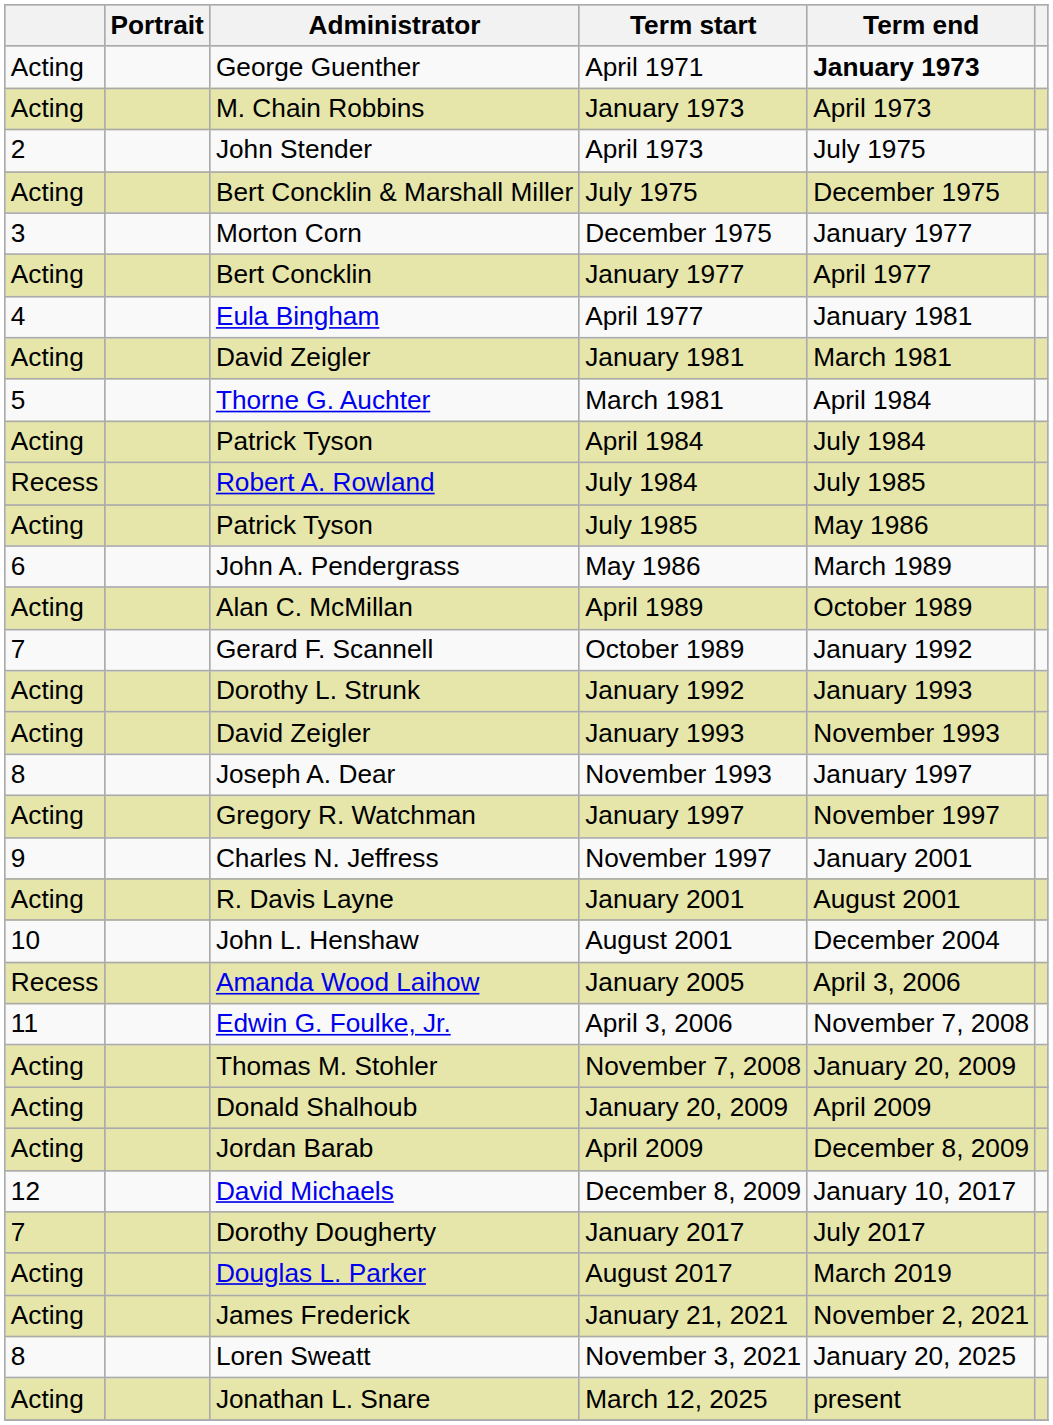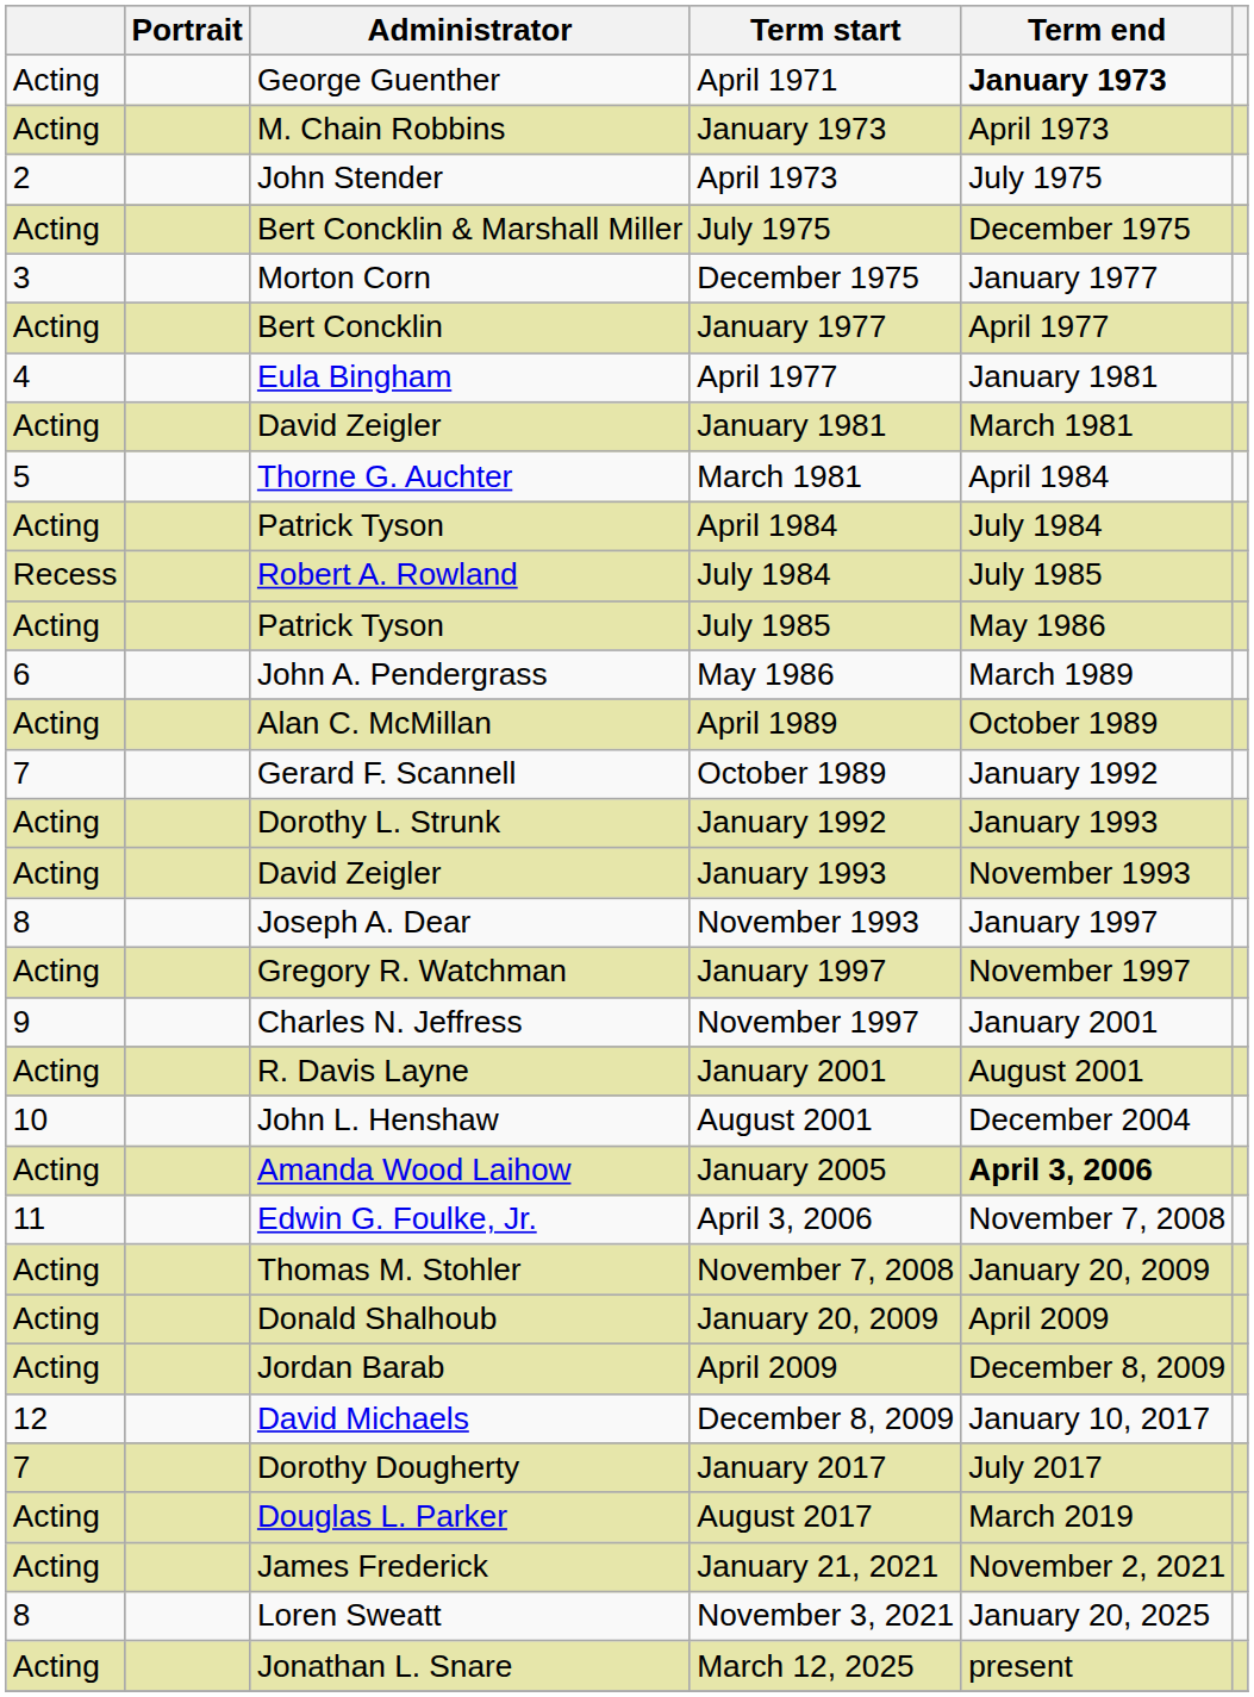 <table class="sortable wikitable">
 <tr>
 <th></th>
 <th>Portrait</th>
 <th>Administrator</th>
 <th>Term start</th>
 <th>Term end</th>
 <th></th>
 </tr>
 <tr>
 <td>Acting</td>
 <td></td>
 <td>George Guenther</td>
 <td>April 1971</td>
 <td><strong>January 1973</strong></td>
 <td></td>
 </tr>
 <tr bgcolor="#e6e6aa">
 <td>Acting</td>
 <td></td>
 <td>M. Chain Robbins</td>
 <td>January 1973</td>
 <td>April 1973</td>
 <td></td>
 </tr>
 <tr>
 <td>2</td>
 <td></td>
 <td>John Stender</td>
 <td>April 1973</td>
 <td>July 1975</td>
 <td></td>
 </tr>
 <tr bgcolor="#e6e6aa">
 <td>Acting</td>
 <td></td>
 <td>Bert Concklin & Marshall Miller</td>
 <td>July 1975</td>
 <td>December 1975</td>
 <td></td>
 </tr>
 <tr>
 <td>3</td>
 <td></td>
 <td>Morton Corn</td>
 <td>December 1975</td>
 <td>January 1977</td>
 <td></td>
 </tr>
 <tr bgcolor="#e6e6aa">
 <td>Acting</td>
 <td></td>
 <td>Bert Concklin</td>
 <td>January 1977</td>
 <td>April 1977</td>
 <td></td>
 </tr>
 <tr>
 <td>4</td>
 <td></td>
 <td><a href='#'>Eula Bingham</a></td>
 <td>April 1977</td>
 <td>January 1981</td>
 <td></td>
 </tr>
 <tr bgcolor="#e6e6aa">
 <td>Acting</td>
 <td></td>
 <td>David Zeigler</td>
 <td>January 1981</td>
 <td>March 1981</td>
 <td></td>
 </tr>
 <tr>
 <td>5</td>
 <td></td>
 <td><a href='#'>Thorne G. Auchter</a></td>
 <td>March 1981</td>
 <td>April 1984</td>
 <td></td>
 </tr>
 <tr bgcolor="#e6e6aa">
 <td>Acting</td>
 <td></td>
 <td>Patrick Tyson</td>
 <td>April 1984</td>
 <td>July 1984</td>
 <td></td>
 </tr>
 <tr bgcolor="#e6e6aa">
 <td>Recess </td>
 <td></td>
 <td><a href='#'>Robert A. Rowland</a></td>
 <td>July 1984</td>
 <td>July 1985</td>
 <td></td>
 </tr>
 <tr bgcolor="#e6e6aa">
 <td>Acting</td>
 <td></td>
 <td>Patrick Tyson</td>
 <td>July 1985</td>
 <td>May 1986</td>
 <td></td>
 </tr>
 <tr>
 <td>6</td>
 <td></td>
 <td>John A. Pendergrass</td>
 <td>May 1986</td>
 <td>March 1989</td>
 <td></td>
 </tr>
 <tr bgcolor="#e6e6aa">
 <td>Acting</td>
 <td></td>
 <td>Alan C. McMillan</td>
 <td>April 1989</td>
 <td>October 1989</td>
 <td></td>
 </tr>
 <tr>
 <td>7</td>
 <td></td>
 <td>Gerard F. Scannell</td>
 <td>October 1989</td>
 <td>January 1992</td>
 <td></td>
 </tr>
 <tr bgcolor="#e6e6aa">
 <td>Acting</td>
 <td></td>
 <td>Dorothy L. Strunk</td>
 <td>January 1992</td>
 <td>January 1993</td>
 <td></td>
 </tr>
 <tr bgcolor="#e6e6aa">
 <td>Acting</td>
 <td></td>
 <td>David Zeigler</td>
 <td>January 1993</td>
 <td>November 1993</td>
 <td></td>
 </tr>
 <tr>
 <td>8</td>
 <td></td>
 <td>Joseph A. Dear</td>
 <td>November 1993</td>
 <td>January 1997</td>
 <td></td>
 </tr>
 <tr bgcolor="#e6e6aa">
 <td>Acting</td>
 <td></td>
 <td>Gregory R. Watchman</td>
 <td>January 1997</td>
 <td>November 1997</td>
 <td></td>
 </tr>
 <tr>
 <td>9</td>
 <td></td>
 <td>Charles N. Jeffress</td>
 <td>November 1997</td>
 <td>January 2001</td>
 <td></td>
 </tr>
 <tr bgcolor="#e6e6aa">
 <td>Acting</td>
 <td></td>
 <td>R. Davis Layne</td>
 <td>January 2001</td>
 <td>August 2001</td>
 <td></td>
 </tr>
 <tr>
 <td>10</td>
 <td></td>
 <td>John L. Henshaw</td>
 <td>August 2001</td>
 <td>December 2004</td>
 <td></td>
 </tr>
 <tr bgcolor="#e6e6aa">
-<td>Recess </td>
+<td>Acting</td>
 <td></td>
 <td><a href='#'>Amanda Wood Laihow</a></td>
 <td>January 2005</td>
-<td>April 3, 2006</td>
+<td><strong>April 3, 2006</strong></td>
 <td></td>
 </tr>
 <tr>
 <td>11</td>
 <td></td>
 <td><a href='#'>Edwin G. Foulke, Jr.</a></td>
 <td>April 3, 2006</td>
 <td>November 7, 2008</td>
 <td></td>
 </tr>
 <tr bgcolor="#e6e6aa">
 <td>Acting</td>
 <td></td>
 <td>Thomas M. Stohler</td>
 <td>November 7, 2008</td>
 <td>January 20, 2009</td>
 <td></td>
 </tr>
 <tr bgcolor="#e6e6aa">
 <td>Acting</td>
 <td></td>
 <td>Donald Shalhoub</td>
 <td>January 20, 2009</td>
 <td>April 2009</td>
 <td></td>
 </tr>
 <tr bgcolor="#e6e6aa">
 <td>Acting</td>
 <td></td>
 <td>Jordan Barab</td>
 <td>April 2009</td>
 <td>December 8, 2009</td>
 <td></td>
 </tr>
 <tr>
 <td>12</td>
 <td></td>
 <td><a href='#'>David Michaels</a></td>
 <td>December 8, 2009</td>
 <td>January 10, 2017</td>
 <td></td>
 </tr>
 <tr bgcolor="#e6e6aa">
 <td>7</td>
 <td></td>
 <td>Dorothy Dougherty</td>
 <td>January 2017</td>
 <td>July 2017</td>
 <td></td>
 </tr>
 <tr bgcolor="#e6e6aa">
 <td>Acting</td>
 <td></td>
 <td><a href='#'>Douglas L. Parker</a></td>
 <td>August 2017</td>
 <td>March 2019</td>
 <td></td>
 </tr>
 <tr bgcolor="#e6e6aa">
 <td>Acting</td>
 <td></td>
 <td>James Frederick</td>
 <td>January 21, 2021</td>
 <td>November 2, 2021</td>
 <td></td>
 </tr>
 <tr>
 <td>8</td>
 <td></td>
 <td>Loren Sweatt</td>
 <td>November 3, 2021</td>
 <td>January 20, 2025</td>
 <td></td>
 </tr>
 <tr bgcolor="#e6e6aa">
 <td>Acting</td>
 <td></td>
 <td>Jonathan L. Snare</td>
 <td>March 12, 2025</td>
 <td>present</td>
 <td></td>
 </tr>
 <tr>
 </tr>
 </table>
